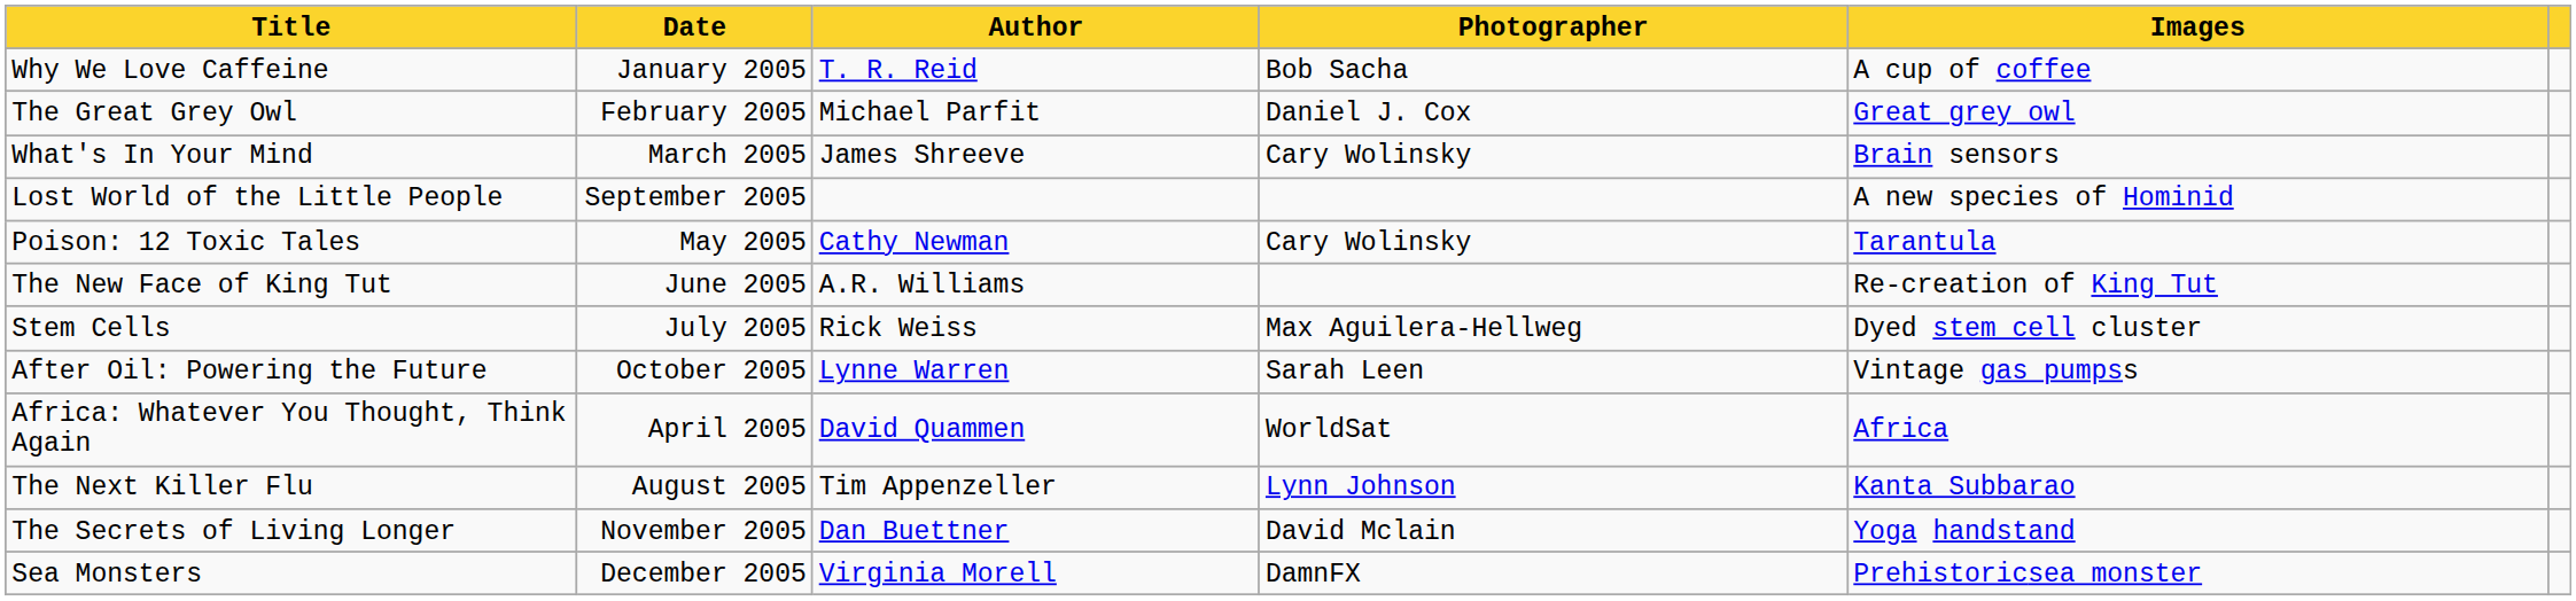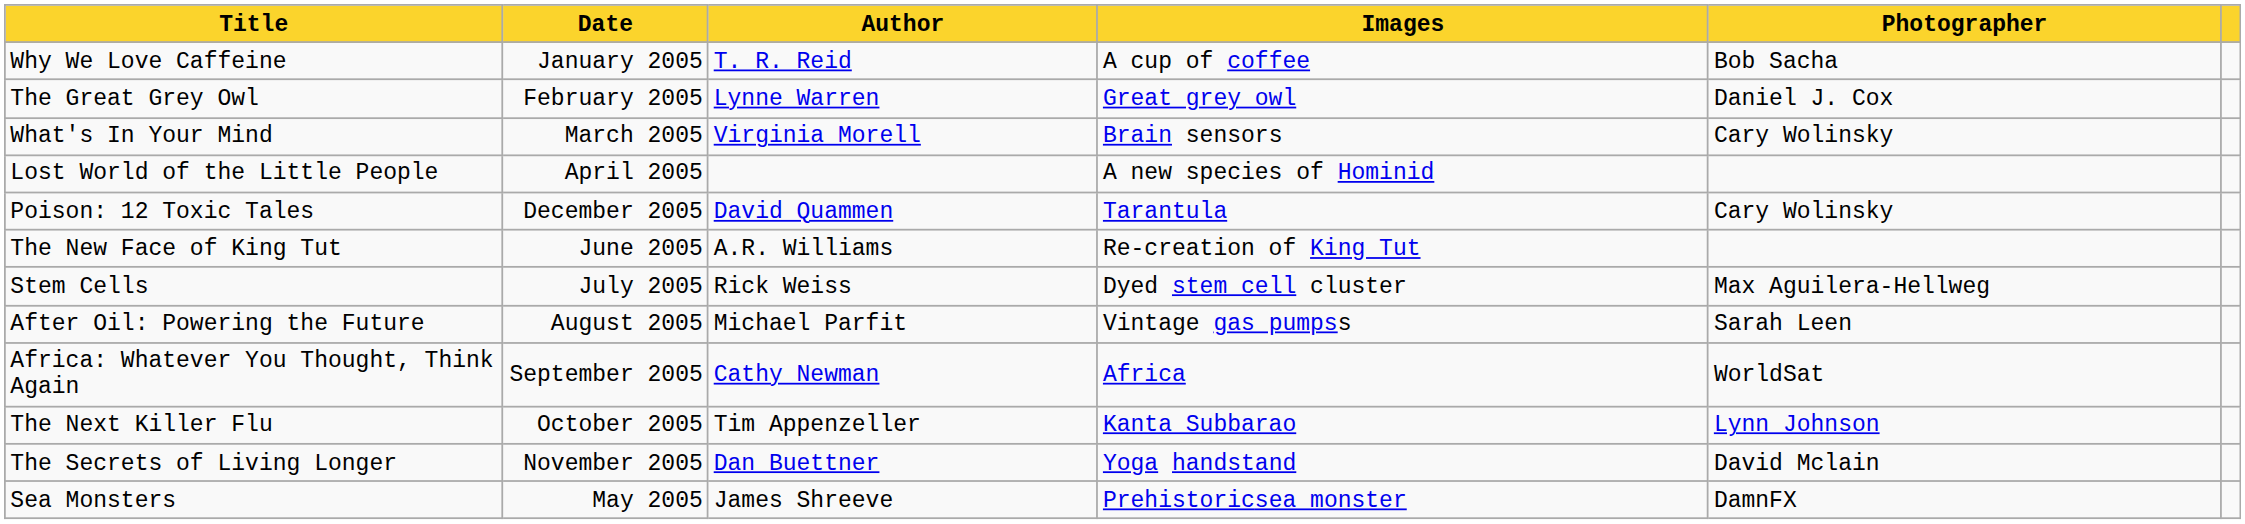 <table class="wikitable" style="width:100%">
 <tr>
 <th scope="col" style="background-color:#fbd42c;" width=275px>Title</th>
 <th scope="col" style="background-color:#fbd42c;" width=110>Date</th>
 <th scope="col" style="background-color:#fbd42c;">Author</th>
+<th scope="col" style="background-color:#fbd42c;">Images</th>
 <th scope="col" style="background-color:#fbd42c;">Photographer</th>
-<th scope="col" style="background-color:#fbd42c;">Images</th>
 <th scope="col" ! style="background-color:#fbd42c;"></th>
 </tr>
 <tr>
 <td scope="row">Why We Love Caffeine</td>
 <td style="text-align:right;">January 2005</td>
 <td><a href='#'>T. R. Reid</a></td>
+<td>A cup of <a href='#'>coffee</a></td>
 <td>Bob Sacha</td>
-<td>A cup of <a href='#'>coffee</a></td>
 <td></td>
 </tr>
 <tr>
 <td scope="row">The Great Grey Owl</td>
 <td style="text-align:right;">February 2005</td>
-<td>Michael Parfit</td>
+<td><a href='#'>Lynne Warren</a></td>
+<td><a href='#'>Great grey owl</a></td>
 <td>Daniel J. Cox</td>
-<td><a href='#'>Great grey owl</a></td>
 <td></td>
 </tr>
 <tr>
 <td scope="row">What's In Your Mind</td>
 <td style="text-align:right;">March 2005</td>
-<td>James Shreeve</td>
+<td><a href='#'>Virginia Morell</a></td>
+<td><a href='#'>Brain</a> sensors</td>
 <td>Cary Wolinsky</td>
-<td><a href='#'>Brain</a> sensors</td>
 <td></td>
 </tr>
 <tr>
 <td scope="row">Lost World of the Little People</td>
-<td style="text-align:right;">September 2005</td>
-<td></td>
+<td style="text-align:right;">April 2005</td>
 <td></td>
 <td>A new species of <a href='#'>Hominid</a></td>
+<td></td>
 <td></td>
 </tr>
 <tr>
 <td scope="row">Poison: 12 Toxic Tales</td>
-<td style="text-align:right;">May 2005</td>
-<td><a href='#'>Cathy Newman</a></td>
+<td style="text-align:right;">December 2005</td>
+<td><a href='#'>David Quammen</a></td>
+<td><a href='#'>Tarantula</a></td>
 <td>Cary Wolinsky</td>
-<td><a href='#'>Tarantula</a></td>
 <td></td>
 </tr>
 <tr>
 <td scope="row">The New Face of King Tut</td>
 <td style="text-align:right;">June 2005</td>
 <td>A.R. Williams</td>
+<td>Re-creation of <a href='#'>King Tut</a></td>
 <td></td>
-<td>Re-creation of <a href='#'>King Tut</a></td>
 <td></td>
 </tr>
 <tr>
 <td scope="row">Stem Cells</td>
 <td style="text-align:right;">July 2005</td>
 <td>Rick Weiss</td>
+<td>Dyed <a href='#'>stem cell</a> cluster</td>
 <td>Max Aguilera-Hellweg</td>
-<td>Dyed <a href='#'>stem cell</a> cluster</td>
 <td></td>
 </tr>
 <tr>
 <td scope="row">After Oil: Powering the Future</td>
-<td style="text-align:right;">October 2005</td>
-<td><a href='#'>Lynne Warren</a></td>
+<td style="text-align:right;">August 2005</td>
+<td>Michael Parfit</td>
+<td>Vintage <a href='#'>gas pumps</a>s</td>
 <td>Sarah Leen</td>
-<td>Vintage <a href='#'>gas pumps</a>s</td>
 <td></td>
 </tr>
 <tr>
 <td scope="row">Africa: Whatever You Thought, Think Again</td>
-<td style="text-align:right;">April 2005</td>
-<td><a href='#'>David Quammen</a></td>
+<td style="text-align:right;">September 2005</td>
+<td><a href='#'>Cathy Newman</a></td>
+<td><a href='#'>Africa</a></td>
 <td>WorldSat</td>
-<td><a href='#'>Africa</a></td>
 <td></td>
 </tr>
 <tr>
 <td scope="row">The Next Killer Flu</td>
-<td style="text-align:right;">August 2005</td>
+<td style="text-align:right;">October 2005</td>
 <td>Tim Appenzeller</td>
+<td><a href='#'>Kanta Subbarao</a></td>
 <td><a href='#'>Lynn Johnson</a></td>
-<td><a href='#'>Kanta Subbarao</a></td>
 <td></td>
 </tr>
 <tr>
 <td scope="row">The Secrets of Living Longer</td>
 <td style="text-align:right;">November 2005</td>
 <td><a href='#'>Dan Buettner</a></td>
+<td><a href='#'>Yoga</a> <a href='#'>handstand</a></td>
 <td>David Mclain</td>
-<td><a href='#'>Yoga</a> <a href='#'>handstand</a></td>
 <td></td>
 </tr>
 <tr>
 <td scope="row">Sea Monsters</td>
-<td style="text-align:right;">December 2005</td>
-<td><a href='#'>Virginia Morell</a></td>
+<td style="text-align:right;">May 2005</td>
+<td>James Shreeve</td>
+<td><a href='#'>Prehistoric</a><a href='#'>sea monster</a></td>
 <td>DamnFX</td>
-<td><a href='#'>Prehistoric</a><a href='#'>sea monster</a></td>
 <td></td>
 </tr>
 </table>
